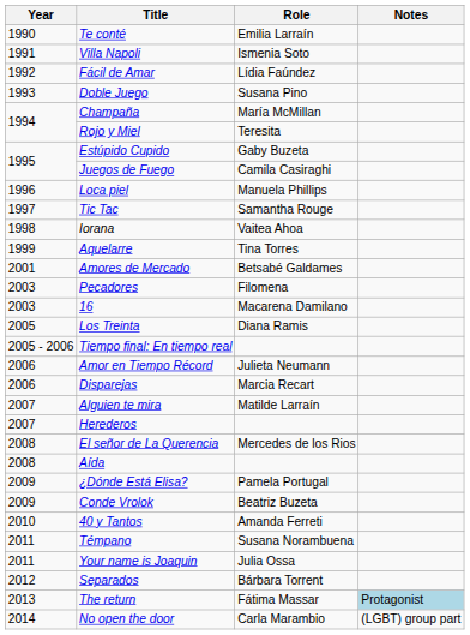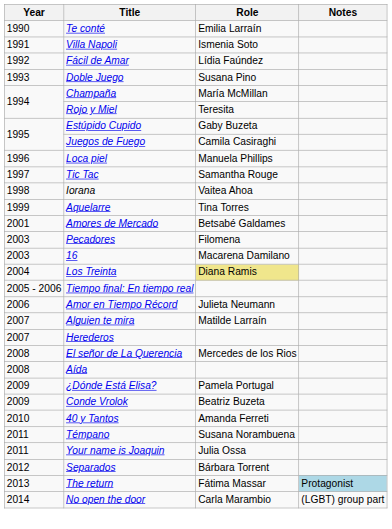 <table class="wikitable sortable">
 <tr>
 <th>Year</th>
 <th>Title</th>
 <th>Role</th>
 <th class="unsortable">Notes</th>
 </tr>
 <tr>
 <td>1990</td>
 <td><em><a href='#'>Te conté</a></em></td>
 <td>Emilia Larraín</td>
 <td></td>
 </tr>
 <tr>
 <td>1991</td>
 <td><em><a href='#'>Villa Napoli</a></em></td>
 <td>Ismenia Soto</td>
 <td></td>
 </tr>
 <tr>
 <td>1992</td>
 <td><em><a href='#'>Fácil de Amar</a></em></td>
 <td>Lídia Faúndez</td>
 <td></td>
 </tr>
 <tr>
 <td>1993</td>
 <td><em><a href='#'>Doble Juego</a></em></td>
 <td>Susana Pino</td>
 <td></td>
 </tr>
 <tr>
 <td rowspan="2">1994</td>
 <td><em><a href='#'>Champaña</a></em></td>
 <td>María McMillan</td>
 <td></td>
 </tr>
 <tr>
 <td><em><a href='#'>Rojo y Miel</a></em></td>
 <td>Teresita</td>
 <td></td>
 </tr>
 <tr>
 <td rowspan="2">1995</td>
 <td><em><a href='#'>Estúpido Cupido</a></em></td>
 <td>Gaby Buzeta</td>
 <td></td>
 </tr>
 <tr>
 <td><em><a href='#'>Juegos de Fuego</a></em></td>
 <td>Camila Casiraghi</td>
 <td></td>
 </tr>
 <tr>
 <td>1996</td>
 <td><em><a href='#'>Loca piel</a></em></td>
 <td>Manuela Phillips</td>
 <td></td>
 </tr>
 <tr>
 <td>1997</td>
 <td><em><a href='#'>Tic Tac</a></em></td>
 <td>Samantha Rouge</td>
 <td></td>
 </tr>
 <tr>
 <td>1998</td>
 <td><em>Iorana</em></td>
 <td>Vaitea Ahoa</td>
 <td></td>
 </tr>
 <tr>
 <td>1999</td>
 <td><em><a href='#'>Aquelarre</a></em></td>
 <td>Tina Torres</td>
 <td></td>
 </tr>
 <tr>
 <td>2001</td>
 <td><em><a href='#'>Amores de Mercado</a></em></td>
 <td>Betsabé Galdames</td>
 <td></td>
 </tr>
 <tr>
 <td>2003</td>
 <td><em><a href='#'>Pecadores</a></em></td>
 <td>Filomena</td>
 <td></td>
 </tr>
 <tr>
 <td>2003</td>
 <td><em><a href='#'>16</a></em></td>
 <td>Macarena Damilano</td>
 <td></td>
 </tr>
 <tr>
-<td>2005</td>
+<td>2004</td>
 <td><em><a href='#'>Los Treinta</a></em></td>
-<td>Diana Ramis</td>
+<td style="background: khaki;">Diana Ramis</td>
 <td></td>
 </tr>
 <tr>
 <td>2005 - 2006</td>
 <td><em><a href='#'>Tiempo final: En tiempo real</a></em></td>
 <td></td>
 <td></td>
 </tr>
 <tr>
 <td>2006</td>
 <td><em><a href='#'>Amor en Tiempo Récord</a></em></td>
 <td>Julieta Neumann</td>
-<td></td>
-</tr>
-<tr>
-<td>2006</td>
-<td><em><a href='#'>Disparejas</a></em></td>
-<td>Marcia Recart</td>
 <td></td>
 </tr>
 <tr>
 <td>2007</td>
 <td><em><a href='#'>Alguien te mira</a></em></td>
 <td>Matilde Larraín</td>
 <td></td>
 </tr>
 <tr>
 <td>2007</td>
 <td><em><a href='#'>Herederos</a></em></td>
 <td></td>
 <td></td>
 </tr>
 <tr>
 <td>2008</td>
 <td><em><a href='#'>El señor de La Querencia</a></em></td>
 <td>Mercedes de los Rios</td>
 <td></td>
 </tr>
 <tr>
 <td>2008</td>
 <td><em><a href='#'>Aída</a></em></td>
 <td></td>
 <td></td>
 </tr>
 <tr>
 <td>2009</td>
 <td><em><a href='#'>¿Dónde Está Elisa?</a></em></td>
 <td>Pamela Portugal</td>
 <td></td>
 </tr>
 <tr>
 <td>2009</td>
 <td><em><a href='#'>Conde Vrolok</a></em></td>
 <td>Beatriz Buzeta</td>
 <td></td>
 </tr>
 <tr>
 <td>2010</td>
 <td><em><a href='#'>40 y Tantos</a></em></td>
 <td>Amanda Ferreti</td>
 <td></td>
 </tr>
 <tr>
 <td>2011</td>
 <td><em><a href='#'>Témpano</a></em></td>
 <td>Susana Norambuena</td>
 <td></td>
 </tr>
 <tr>
 <td>2011</td>
 <td><em><a href='#'>Your name is Joaquin</a></em></td>
 <td>Julia Ossa</td>
 <td></td>
 </tr>
 <tr>
 <td>2012</td>
 <td><em><a href='#'>Separados</a></em></td>
 <td>Bárbara Torrent</td>
 <td></td>
 </tr>
 <tr>
 <td>2013</td>
 <td><em><a href='#'>The return</a></em></td>
 <td>Fátima Massar</td>
 <td style="background: lightblue;">Protagonist</td>
 </tr>
 <tr>
 <td>2014</td>
 <td><em><a href='#'>No open the door</a></em></td>
 <td>Carla Marambio</td>
 <td>(LGBT) group part</td>
 </tr>
 </table>
